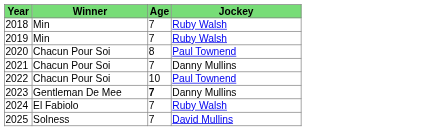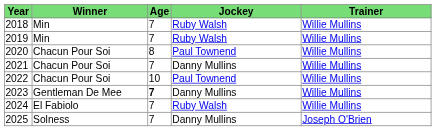 <table class = "sortable" | border="1" style="border-collapse: collapse; font-size:90%">
 <tr bgcolor="#77dd77" align="center">
 <th style="width:36px"><strong>Year</strong></th>
 <th style="width:160px"><strong>Winner</strong></th>
 <th style="width:30px"><strong>Age</strong></th>
 <th style="width:180px"><strong>Jockey</strong></th>
+<th style="width:180px"><strong>Trainer</strong></th>
 </tr>
 <tr>
 <td>2018</td>
 <td>Min</td>
 <td>7</td>
 <td><a href='#'>Ruby Walsh</a></td>
+<td><a href='#'>Willie Mullins</a></td>
 </tr>
 <tr>
 <td>2019</td>
 <td>Min</td>
 <td>7</td>
 <td><a href='#'>Ruby Walsh</a></td>
+<td><a href='#'>Willie Mullins</a></td>
 </tr>
 <tr>
 <td>2020</td>
 <td>Chacun Pour Soi</td>
 <td>8</td>
 <td><a href='#'>Paul Townend</a></td>
+<td><a href='#'>Willie Mullins</a></td>
 </tr>
 <tr>
 <td>2021</td>
 <td>Chacun Pour Soi</td>
 <td>7</td>
 <td>Danny Mullins</td>
+<td><a href='#'>Willie Mullins</a></td>
 </tr>
 <tr>
 <td>2022</td>
 <td>Chacun Pour Soi</td>
 <td>10</td>
 <td><a href='#'>Paul Townend</a></td>
+<td><a href='#'>Willie Mullins</a></td>
 </tr>
 <tr>
 <td>2023</td>
 <td>Gentleman De Mee</td>
 <td><strong>7</strong></td>
 <td>Danny Mullins</td>
+<td><a href='#'>Willie Mullins</a></td>
 </tr>
 <tr>
 <td>2024</td>
 <td>El Fabiolo</td>
 <td>7</td>
 <td><a href='#'>Ruby Walsh</a></td>
+<td><a href='#'>Willie Mullins</a></td>
 </tr>
 <tr>
 <td>2025</td>
 <td>Solness</td>
 <td>7</td>
-<td><a href='#'>David Mullins</a></td>
+<td>Danny Mullins</td>
+<td><a href='#'>Joseph O'Brien</a></td>
 </tr>
 </table>
